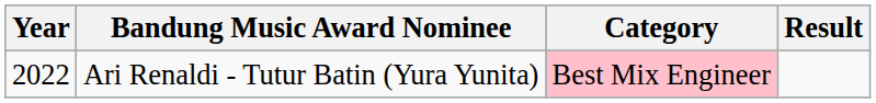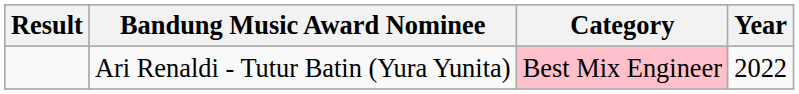 <table Class="wikitable">
 <tr>
-<th>Year</th>
+<th>Result</th>
 <th>Bandung Music Award Nominee</th>
 <th>Category</th>
-<th>Result</th>
+<th>Year</th>
 </tr>
 <tr>
-<td>2022</td>
+<td></td>
 <td>Ari Renaldi - Tutur Batin (Yura Yunita)</td>
 <td style="background: pink;">Best Mix Engineer</td>
-<td></td>
+<td>2022</td>
 </tr>
 </table>
